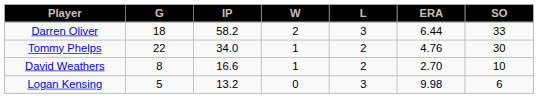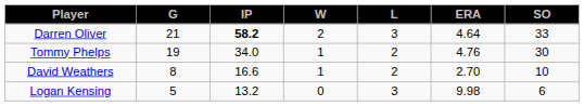 <table class="wikitable sortable">
 <tr>
 <th style=" background:#000000; color:#C9C0BB;" width="16%">Player</th>
 <th style=" background:#000000; color:#C9C0BB;" width="9%">G</th>
 <th style=" background:#000000; color:#C9C0BB;" width="9%">IP</th>
 <th style=" background:#000000; color:#C9C0BB;" width="9%">W</th>
 <th style=" background:#000000; color:#C9C0BB;" width="9%">L</th>
 <th style=" background:#000000; color:#C9C0BB;" width="9%">ERA</th>
 <th style=" background:#000000; color:#C9C0BB;" width="9%">SO</th>
 </tr>
 <tr align=center>
 <td><a href='#'>Darren Oliver</a></td>
-<td>18</td>
-<td>58.2</td>
+<td>21</td>
+<td><strong>58.2</strong></td>
 <td>2</td>
 <td>3</td>
-<td>6.44</td>
+<td>4.64</td>
 <td>33</td>
 </tr>
 <tr align=center>
 <td><a href='#'>Tommy Phelps</a></td>
-<td>22</td>
+<td>19</td>
 <td>34.0</td>
 <td>1</td>
 <td>2</td>
 <td>4.76</td>
 <td>30</td>
 </tr>
 <tr align=center>
 <td><a href='#'>David Weathers</a></td>
 <td>8</td>
 <td>16.6</td>
 <td>1</td>
 <td>2</td>
 <td>2.70</td>
 <td>10</td>
 </tr>
 <tr align=center>
 <td><a href='#'>Logan Kensing</a></td>
 <td>5</td>
 <td>13.2</td>
 <td>0</td>
 <td>3</td>
 <td>9.98</td>
 <td>6</td>
 </tr>
 </table>
